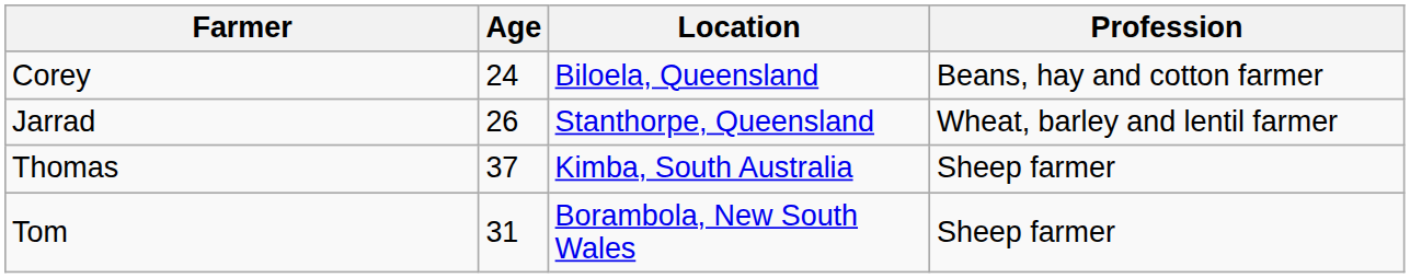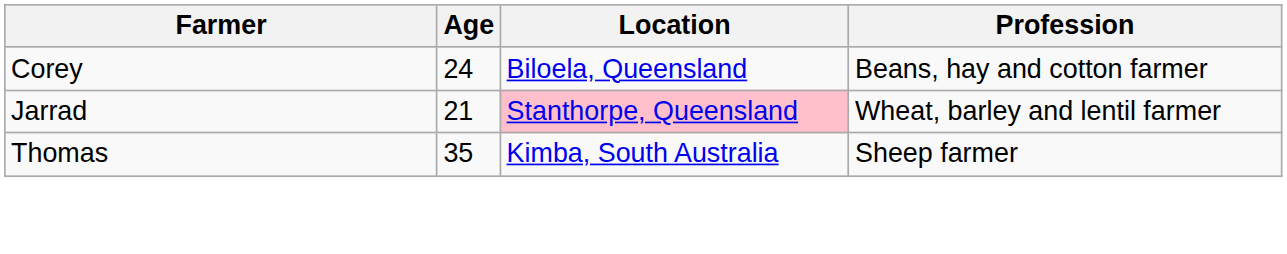 <table class="wikitable plainrowheaders">
 <tr>
 <th width=250>Farmer</th>
 <th width=25>Age</th>
 <th width=200>Location</th>
 <th width=250>Profession</th>
 </tr>
 <tr>
 <td>Corey</td>
 <td>24</td>
 <td><a href='#'>Biloela, Queensland</a></td>
 <td>Beans, hay and cotton farmer</td>
 </tr>
 <tr>
 <td>Jarrad</td>
-<td>26</td>
-<td><a href='#'>Stanthorpe, Queensland</a></td>
+<td>21</td>
+<td style="background: pink;"><a href='#'>Stanthorpe, Queensland</a></td>
 <td>Wheat, barley and lentil farmer</td>
 </tr>
 <tr>
 <td>Thomas</td>
-<td>37</td>
+<td>35</td>
 <td><a href='#'>Kimba, South Australia</a></td>
 <td>Sheep farmer</td>
 </tr>
-<tr>
-<td>Tom</td>
-<td>31</td>
-<td><a href='#'>Borambola, New South Wales</a></td>
-<td>Sheep farmer</td>
-</tr>
 </table>
